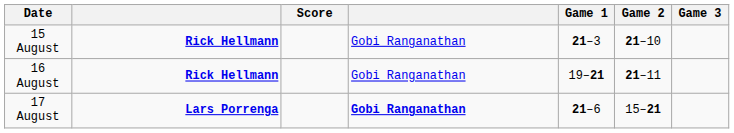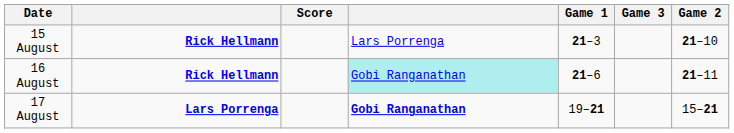 <table class="wikitable" style="text-align: center; font-size:90% ">
 <tr>
 <th width="60">Date</th>
 <th align="right" width="200"></th>
 <th width="60">Score</th>
 <th align="left" width="200"></th>
 <th width="50">Game 1</th>
+<th width="50">Game 3</th>
 <th width="50">Game 2</th>
-<th width="50">Game 3</th>
 </tr>
 <tr>
 <td>15 August</td>
 <td align="right"><strong><a href='#'>Rick Hellmann</a> </strong></td>
 <td align="center"></td>
-<td align="left"> <a href='#'>Gobi Ranganathan</a></td>
+<td align="left"> <a href='#'>Lars Porrenga</a></td>
 <td><strong>21</strong>–3</td>
+<td></td>
 <td><strong>21</strong>–10</td>
-<td></td>
 </tr>
 <tr>
 <td>16 August</td>
 <td align="right"><strong><a href='#'>Rick Hellmann</a> </strong></td>
 <td align="center"></td>
-<td align="left"> <a href='#'>Gobi Ranganathan</a></td>
-<td>19–<strong>21</strong></td>
+<td align="left" style="background: paleturquoise;"> <a href='#'>Gobi Ranganathan</a></td>
+<td><strong>21</strong>–6</td>
+<td></td>
 <td><strong>21</strong>–11</td>
-<td></td>
 </tr>
 <tr>
 <td>17 August</td>
 <td align="right"><strong><a href='#'>Lars Porrenga</a> </strong></td>
 <td align="center"></td>
 <td align="left"><strong> <a href='#'>Gobi Ranganathan</a></strong></td>
-<td><strong>21</strong>–6</td>
+<td>19–<strong>21</strong></td>
+<td></td>
 <td>15–<strong>21</strong></td>
-<td></td>
 </tr>
 </table>
